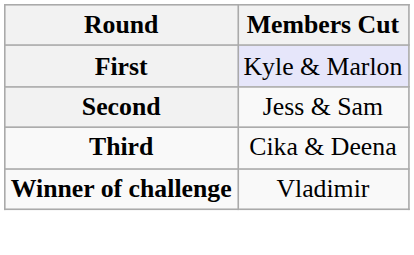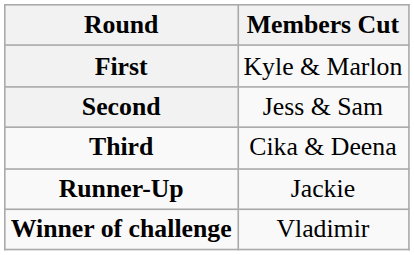 <table class="wikitable sortable" style="text-align:center;">
 <tr>
 <th>Round</th>
 <th>Members Cut</th>
 </tr>
 <tr>
 <th><strong>First</strong></th>
-<td style="background: lavender;">Kyle & Marlon</td>
+<td>Kyle & Marlon</td>
 </tr>
 <tr>
 <th>Second</th>
 <td>Jess & Sam</td>
 </tr>
 <tr>
 <td><strong>Third</strong></td>
 <td>Cika & Deena</td>
 </tr>
 <tr>
+<td><strong>Runner-Up</strong></td>
+<td>Jackie</td>
+</tr>
+<tr>
 <td><strong>Winner of challenge</strong></td>
 <td>Vladimir</td>
 </tr>
 </table>
